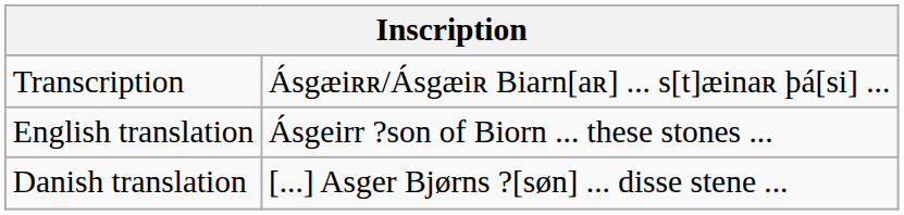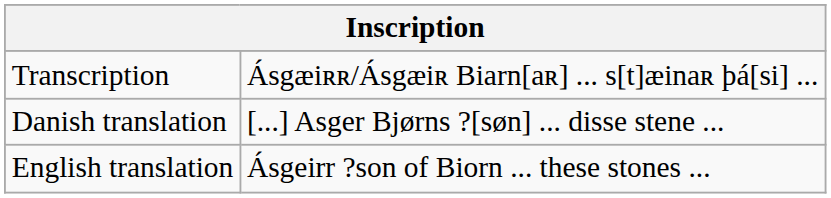 <table class="wikitable">
 <tr>
 <th align="left" colspan="2"><strong>Inscription </strong></th>
 </tr>
 <tr>
 <td align="left">Transcription</td>
 <td>Ásgæiʀʀ/Ásgæiʀ Biarn[aʀ] ... s[t]æinaʀ þá[si] ...</td>
 </tr>
 <tr>
+<td align="left">Danish translation</td>
+<td>[...] Asger Bjørns ?[søn] ... disse stene ...</td>
+</tr>
+<tr>
 <td align="left">English translation</td>
 <td>Ásgeirr ?son of Biorn ... these stones ...</td>
 </tr>
-<tr>
-<td align="left">Danish translation</td>
-<td>[...] Asger Bjørns ?[søn] ... disse stene ...</td>
-</tr>
 </table>
